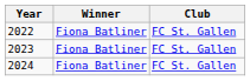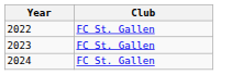 <table class="wikitable">
 <tr>
 <th width=20%>Year</th>
-<th width=40%>Winner</th>
 <th width=40%>Club</th>
 </tr>
 <tr>
 <td>2022</td>
-<td><a href='#'>Fiona Batliner</a></td>
 <td> <a href='#'>FC St. Gallen</a></td>
 </tr>
 <tr>
 <td>2023</td>
-<td><a href='#'>Fiona Batliner</a></td>
 <td> <a href='#'>FC St. Gallen</a></td>
 </tr>
 <tr>
 <td>2024</td>
-<td><a href='#'>Fiona Batliner</a></td>
 <td> <a href='#'>FC St. Gallen</a></td>
 </tr>
 </table>
